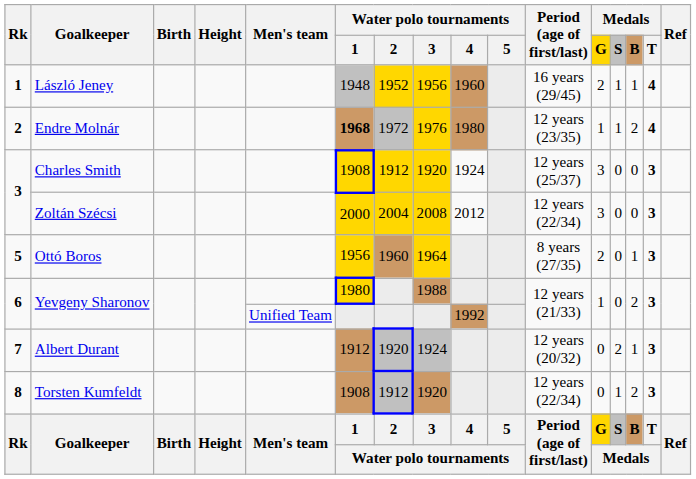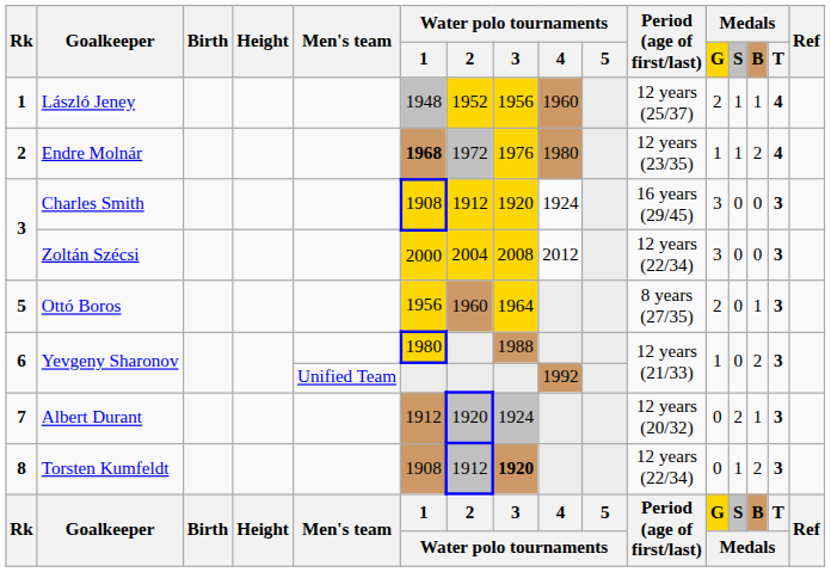 <table class="wikitable sortable" style="text-align: center; font-size: 80%; margin-left: 1em;">
 <tr>
 <th rowspan="2">Rk</th>
 <th rowspan="2">Goalkeeper</th>
 <th rowspan="2">Birth</th>
 <th rowspan="2">Height</th>
 <th rowspan="2">Men's team</th>
 <th colspan="5">Water polo tournaments</th>
 <th rowspan="2">Period<br>(age of<br>first/last)</th>
 <th colspan="4">Medals</th>
 <th rowspan="2" class="unsortable">Ref</th>
 </tr>
 <tr>
 <th>1</th>
 <th class="unsortable">2</th>
 <th class="unsortable">3</th>
 <th class="unsortable">4</th>
 <th style="width: 2em;" class="unsortable">5</th>
 <th style="background-color: gold;">G</th>
 <th style="background-color: silver;">S</th>
 <th style="background-color: #cc9966;">B</th>
 <th>T</th>
 </tr>
 <tr>
 <td><strong>1</strong></td>
 <td style="text-align: left;" data-sort-value="Jeney, László"><a href='#'>László Jeney</a></td>
 <td></td>
 <td></td>
 <td style="text-align: left;"></td>
 <td style="background-color: silver;">1948</td>
 <td style="background-color: gold;">1952</td>
 <td style="background-color: gold;">1956</td>
 <td style="background-color: #cc9966;">1960</td>
 <td style="background-color: #ececec;"></td>
-<td>16 years<br>(29/45)</td>
+<td>12 years<br>(25/37)</td>
 <td>2</td>
 <td>1</td>
 <td>1</td>
 <td><strong>4</strong></td>
 <td></td>
 </tr>
 <tr>
 <td><strong>2</strong></td>
 <td style="text-align: left;" data-sort-value="Molnár, Endre"><a href='#'>Endre Molnár</a></td>
 <td></td>
 <td></td>
 <td style="text-align: left;"></td>
 <td style="background-color: #cc9966;"><strong>1968</strong></td>
 <td style="background-color: silver;">1972</td>
 <td style="background-color: gold;">1976</td>
 <td style="background-color: #cc9966;">1980</td>
 <td style="background-color: #ececec;"></td>
 <td>12 years<br>(23/35)</td>
 <td>1</td>
 <td>1</td>
 <td>2</td>
 <td><strong>4</strong></td>
 <td></td>
 </tr>
 <tr>
 <td rowspan="2"><strong>3</strong></td>
 <td style="text-align: left;" data-sort-value="Smith, Charles"><a href='#'>Charles Smith</a></td>
 <td></td>
 <td></td>
 <td style="text-align: left;"></td>
 <td style="border: 2px solid blue; background-color: gold;">1908</td>
 <td style="background-color: gold;">1912</td>
 <td style="background-color: gold;">1920</td>
 <td>1924</td>
 <td style="background-color: #ececec;"></td>
-<td>12 years<br>(25/37)</td>
+<td>16 years<br>(29/45)</td>
 <td>3</td>
 <td>0</td>
 <td>0</td>
 <td><strong>3</strong></td>
 <td></td>
 </tr>
 <tr>
 <td style="text-align: left;" data-sort-value="Szécsi, Zoltán"><a href='#'>Zoltán Szécsi</a></td>
 <td></td>
 <td></td>
 <td style="text-align: left;"></td>
 <td style="background-color: gold;">2000</td>
 <td style="background-color: gold;">2004</td>
 <td style="background-color: gold;">2008</td>
 <td>2012</td>
 <td style="background-color: #ececec;"></td>
 <td>12 years<br>(22/34)</td>
 <td>3</td>
 <td>0</td>
 <td>0</td>
 <td><strong>3</strong></td>
 <td></td>
 </tr>
 <tr>
 <td><strong>5</strong></td>
 <td style="text-align: left;" data-sort-value="Boros, Ottó"><a href='#'>Ottó Boros</a></td>
 <td></td>
 <td></td>
 <td style="text-align: left;"></td>
 <td style="background-color: gold;">1956</td>
 <td style="background-color: #cc9966;">1960</td>
 <td style="background-color: gold;">1964</td>
 <td style="background-color: #ececec;"></td>
 <td style="background-color: #ececec;"></td>
 <td>8 years<br>(27/35)</td>
 <td>2</td>
 <td>0</td>
 <td>1</td>
 <td><strong>3</strong></td>
 <td></td>
 </tr>
 <tr>
 <td rowspan="2"><strong>6</strong></td>
 <td rowspan="2" style="text-align: left;" data-sort-value="Sharonov, Yevgeny"><a href='#'>Yevgeny Sharonov</a></td>
 <td rowspan="2"></td>
 <td rowspan="2"></td>
 <td style="text-align: left;"></td>
 <td style="border: 2px solid blue; background-color: gold;">1980</td>
 <td style="background-color: #ececec;"></td>
 <td style="background-color: #cc9966;">1988</td>
 <td style="background-color: #ececec;"></td>
 <td style="background-color: #ececec;"></td>
 <td rowspan="2">12 years<br>(21/33)</td>
 <td rowspan="2">1</td>
 <td rowspan="2">0</td>
 <td rowspan="2">2</td>
 <td rowspan="2"><strong>3</strong></td>
 <td rowspan="2"></td>
 </tr>
 <tr class="expand-child">
 <td style="text-align: left;"> <a href='#'>Unified Team</a></td>
 <td style="background-color: #ececec;"></td>
 <td style="background-color: #ececec;"></td>
 <td style="background-color: #ececec;"></td>
 <td style="background-color: #cc9966;">1992</td>
 <td style="background-color: #ececec;"></td>
 </tr>
 <tr>
 <td><strong>7</strong></td>
 <td style="text-align: left;" data-sort-value="Durant, Albert"><a href='#'>Albert Durant</a></td>
 <td></td>
 <td></td>
 <td style="text-align: left;"></td>
 <td style="background-color: #cc9966;">1912</td>
 <td style="border: 2px solid blue; background-color: silver;">1920</td>
 <td style="background-color: silver;">1924</td>
 <td style="background-color: #ececec;"></td>
 <td style="background-color: #ececec;"></td>
 <td>12 years<br>(20/32)</td>
 <td>0</td>
 <td>2</td>
 <td>1</td>
 <td><strong>3</strong></td>
 <td></td>
 </tr>
 <tr>
 <td><strong>8</strong></td>
 <td style="text-align: left;" data-sort-value="Kumfeldt, Torsten"><a href='#'>Torsten Kumfeldt</a></td>
 <td></td>
 <td></td>
 <td style="text-align: left;"></td>
 <td style="background-color: #cc9966;">1908</td>
 <td style="border: 2px solid blue; background-color: silver;">1912</td>
-<td style="background-color: #cc9966;">1920</td>
+<td style="background-color: #cc9966;"><strong>1920</strong></td>
 <td style="background-color: #ececec;"></td>
 <td style="background-color: #ececec;"></td>
 <td>12 years<br>(22/34)</td>
 <td>0</td>
 <td>1</td>
 <td>2</td>
 <td><strong>3</strong></td>
 <td></td>
 </tr>
 <tr>
 <th rowspan="2">Rk</th>
 <th rowspan="2">Goalkeeper</th>
 <th rowspan="2">Birth</th>
 <th rowspan="2">Height</th>
 <th rowspan="2">Men's team</th>
 <th>1</th>
 <th>2</th>
 <th>3</th>
 <th>4</th>
 <th>5</th>
 <th rowspan="2">Period<br>(age of<br>first/last)</th>
 <th style="background-color: gold;">G</th>
 <th style="background-color: silver;">S</th>
 <th style="background-color: #cc9966;">B</th>
 <th>T</th>
 <th rowspan="2">Ref</th>
 </tr>
 <tr>
 <th colspan="5">Water polo tournaments</th>
 <th colspan="4">Medals</th>
 </tr>
 </table>
